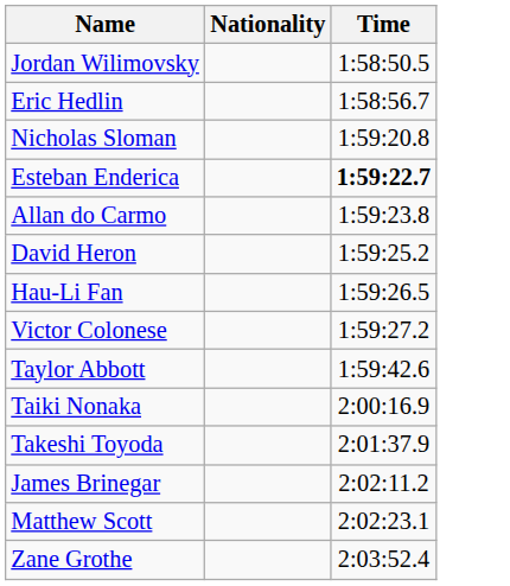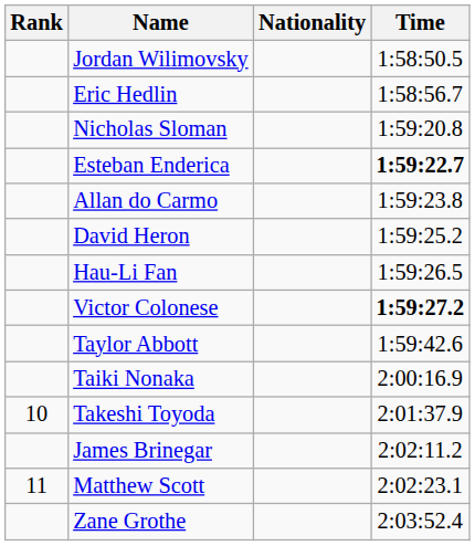 <table class="wikitable sortable" border="1" style="text-align:center">
 <tr>
+<th>Rank</th>
 <th>Name</th>
 <th>Nationality</th>
 <th>Time</th>
 </tr>
 <tr>
+<td></td>
 <td align=left><a href='#'>Jordan Wilimovsky</a></td>
 <td align=left></td>
 <td>1:58:50.5</td>
 </tr>
 <tr>
+<td></td>
 <td align=left><a href='#'>Eric Hedlin</a></td>
 <td align=left></td>
 <td>1:58:56.7</td>
 </tr>
 <tr>
+<td></td>
 <td align=left><a href='#'>Nicholas Sloman</a></td>
 <td align=left></td>
 <td>1:59:20.8</td>
 </tr>
 <tr>
+<td></td>
 <td align=left><a href='#'>Esteban Enderica</a></td>
 <td align=left></td>
 <td><strong>1:59:22.7</strong></td>
 </tr>
 <tr>
+<td></td>
 <td align=left><a href='#'>Allan do Carmo</a></td>
 <td align=left></td>
 <td>1:59:23.8</td>
 </tr>
 <tr>
+<td></td>
 <td align=left><a href='#'>David Heron</a></td>
 <td align=left></td>
 <td>1:59:25.2</td>
 </tr>
 <tr>
+<td></td>
 <td align=left><a href='#'>Hau-Li Fan</a></td>
 <td align=left></td>
 <td>1:59:26.5</td>
 </tr>
 <tr>
+<td></td>
 <td align=left><a href='#'>Victor Colonese</a></td>
 <td align=left></td>
-<td>1:59:27.2</td>
+<td><strong>1:59:27.2</strong></td>
 </tr>
 <tr>
+<td></td>
 <td align=left><a href='#'>Taylor Abbott</a></td>
 <td align=left></td>
 <td>1:59:42.6</td>
 </tr>
 <tr>
+<td></td>
 <td align=left><a href='#'>Taiki Nonaka</a></td>
 <td align=left></td>
 <td>2:00:16.9</td>
 </tr>
 <tr>
+<td>10</td>
 <td align=left><a href='#'>Takeshi Toyoda</a></td>
 <td align=left></td>
 <td>2:01:37.9</td>
 </tr>
 <tr>
+<td></td>
 <td align=left><a href='#'>James Brinegar</a></td>
 <td align=left></td>
 <td>2:02:11.2</td>
 </tr>
 <tr>
+<td>11</td>
 <td align=left><a href='#'>Matthew Scott</a></td>
 <td align=left></td>
 <td>2:02:23.1</td>
 </tr>
 <tr>
+<td></td>
 <td align=left><a href='#'>Zane Grothe</a></td>
 <td align=left></td>
 <td>2:03:52.4</td>
 </tr>
 </table>
